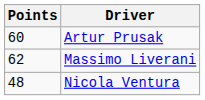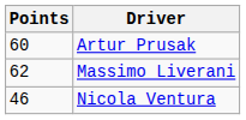 <table class="wikitable">
 <tr>
 <th>Points</th>
 <th>Driver</th>
 </tr>
 <tr>
 <td>60</td>
 <td> <a href='#'>Artur Prusak</a></td>
 </tr>
 <tr>
 <td>62</td>
 <td> <a href='#'>Massimo Liverani</a></td>
 </tr>
 <tr>
-<td>48</td>
+<td>46</td>
 <td> <a href='#'>Nicola Ventura</a></td>
 </tr>
 </table>
